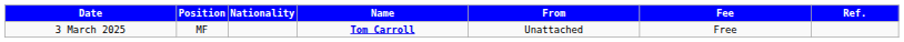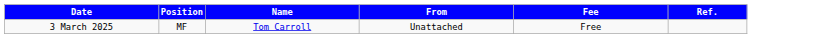 <table class="wikitable"  style="text-align:center; font-size:90%; ">
 <tr>
 <th style="background:#00f; color:white; width:200px;">Date</th>
 <th style="background:#00f; color:white; width:50px;">Position</th>
-<th style="background:#00f; color:white; width:50px;">Nationality</th>
 <th style="background:#00f; color:white; width:200px;">Name</th>
 <th style="background:#00f; color:white; width:200px;">From</th>
 <th style="background:#00f; color:white; width:200px;">Fee</th>
 <th style="background:#00f; color:white; width:100px;">Ref.</th>
 </tr>
 <tr>
 <td>3 March 2025</td>
 <td>MF</td>
-<td></td>
-<td><strong><a href='#'>Tom Carroll</a></strong></td>
+<td><a href='#'>Tom Carroll</a></td>
 <td>Unattached</td>
 <td>Free</td>
 <td></td>
 </tr>
 </table>
